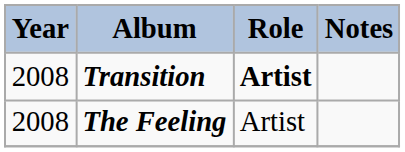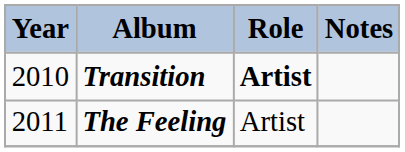 <table class="wikitable" style="font-size: 90%;" border="2 " cellpadding="4" background: #f9f9f0;>
 <tr align="center">
 <th style="background:#B0C4DE;">Year</th>
 <th style="background:#B0C4DE;">Album</th>
 <th style="background:#B0C4DE;">Role</th>
 <th style="background:#B0C4DE;">Notes</th>
 </tr>
 <tr>
-<td rowspan="1">2008</td>
+<td rowspan="1">2010</td>
 <td><strong><em>Transition</em></strong></td>
 <td><strong>Artist</strong></td>
 <td></td>
 </tr>
 <tr>
-<td rowspan="1">2008</td>
+<td rowspan="1">2011</td>
 <td><strong><em>The Feeling</em></strong></td>
 <td>Artist</td>
 <td></td>
 </tr>
 <tr>
 </tr>
 </table>
